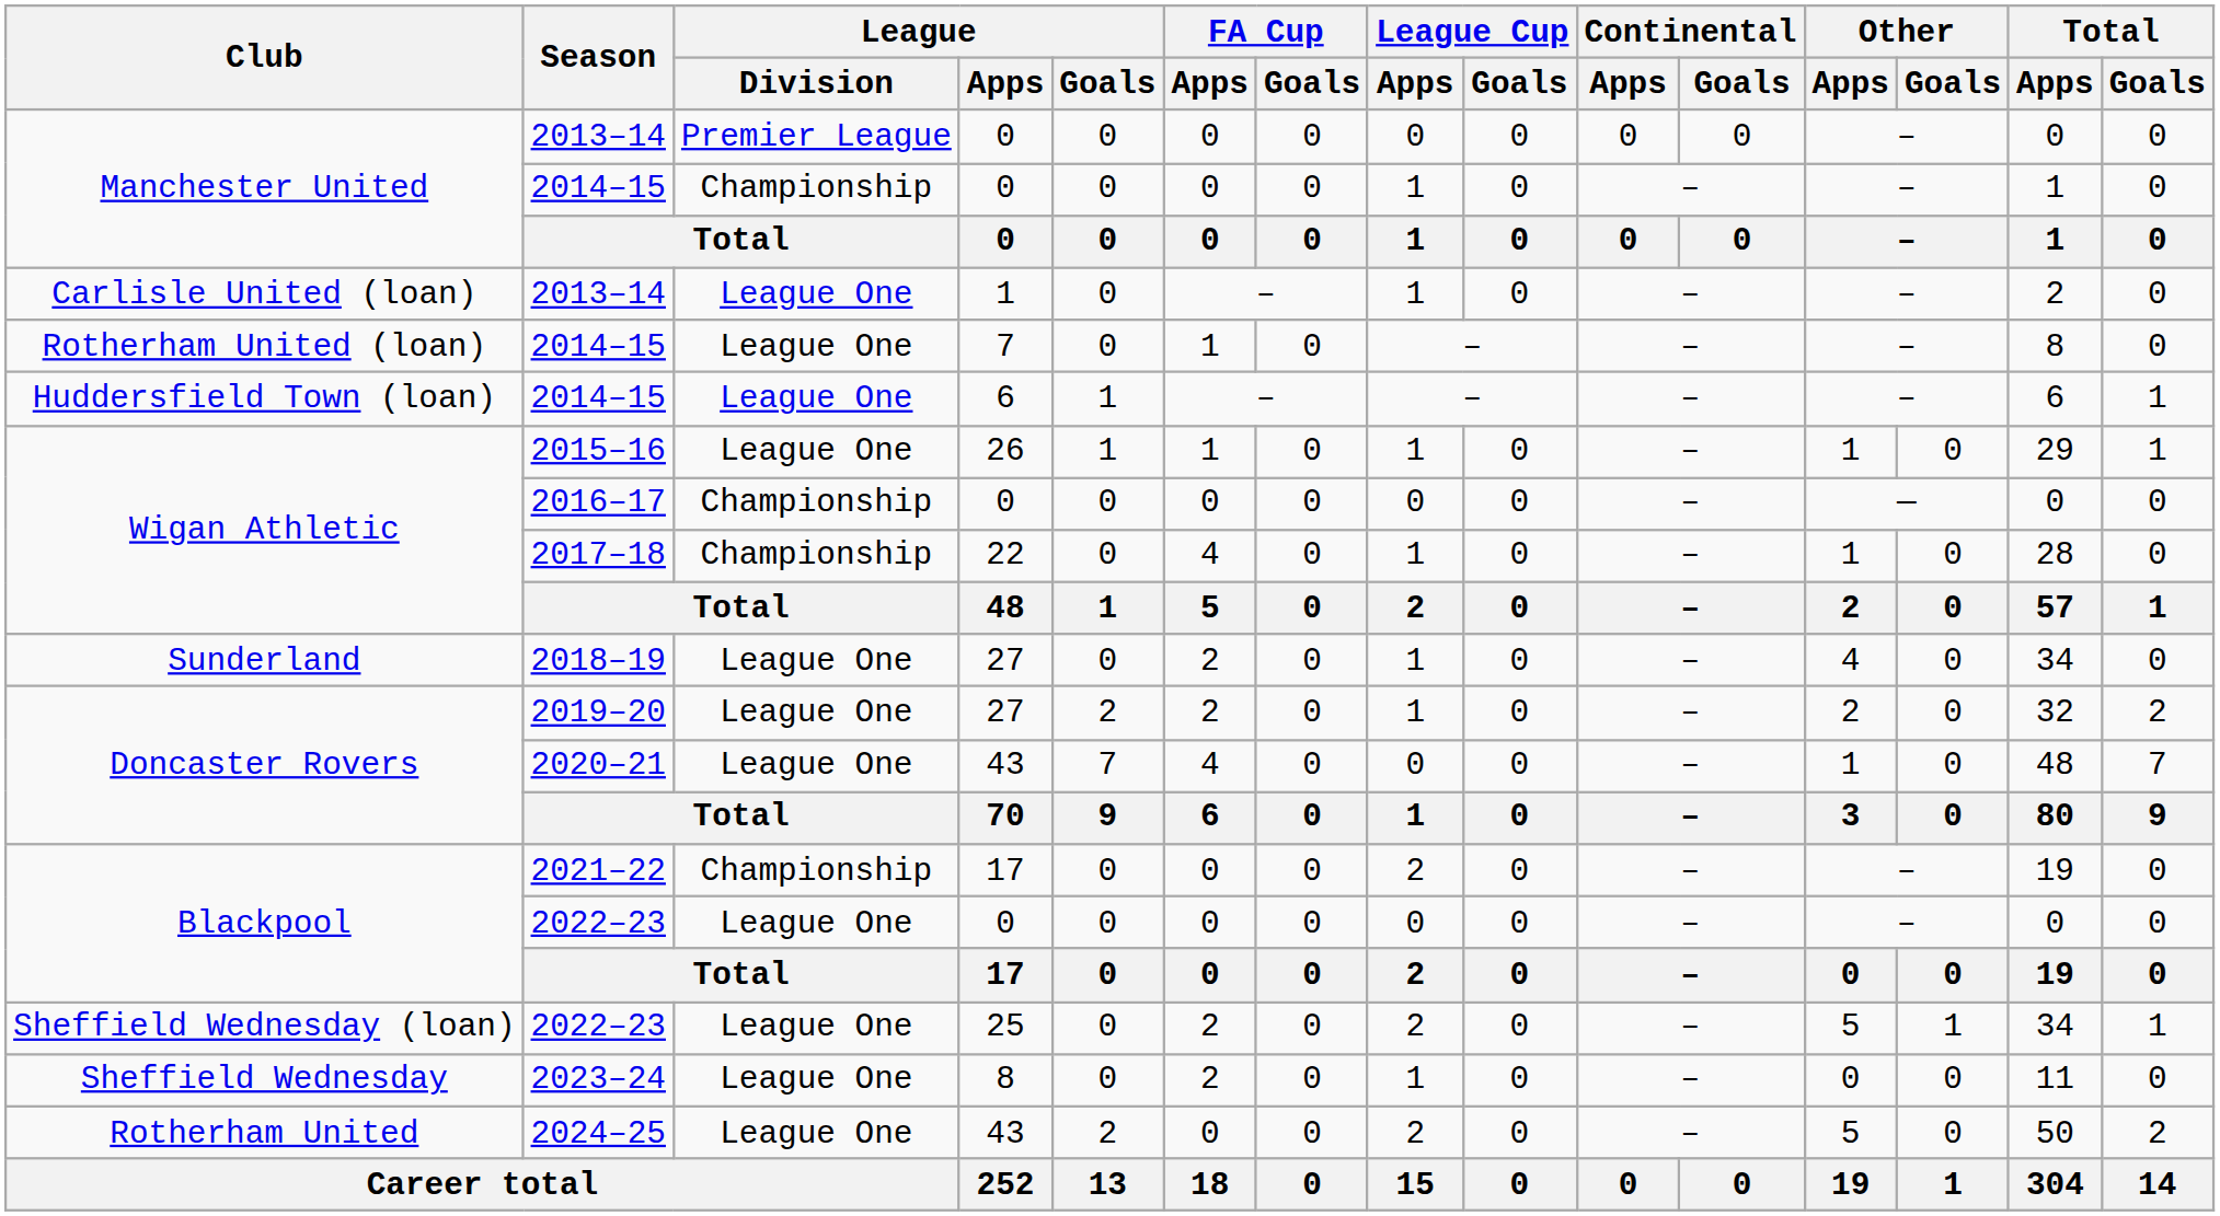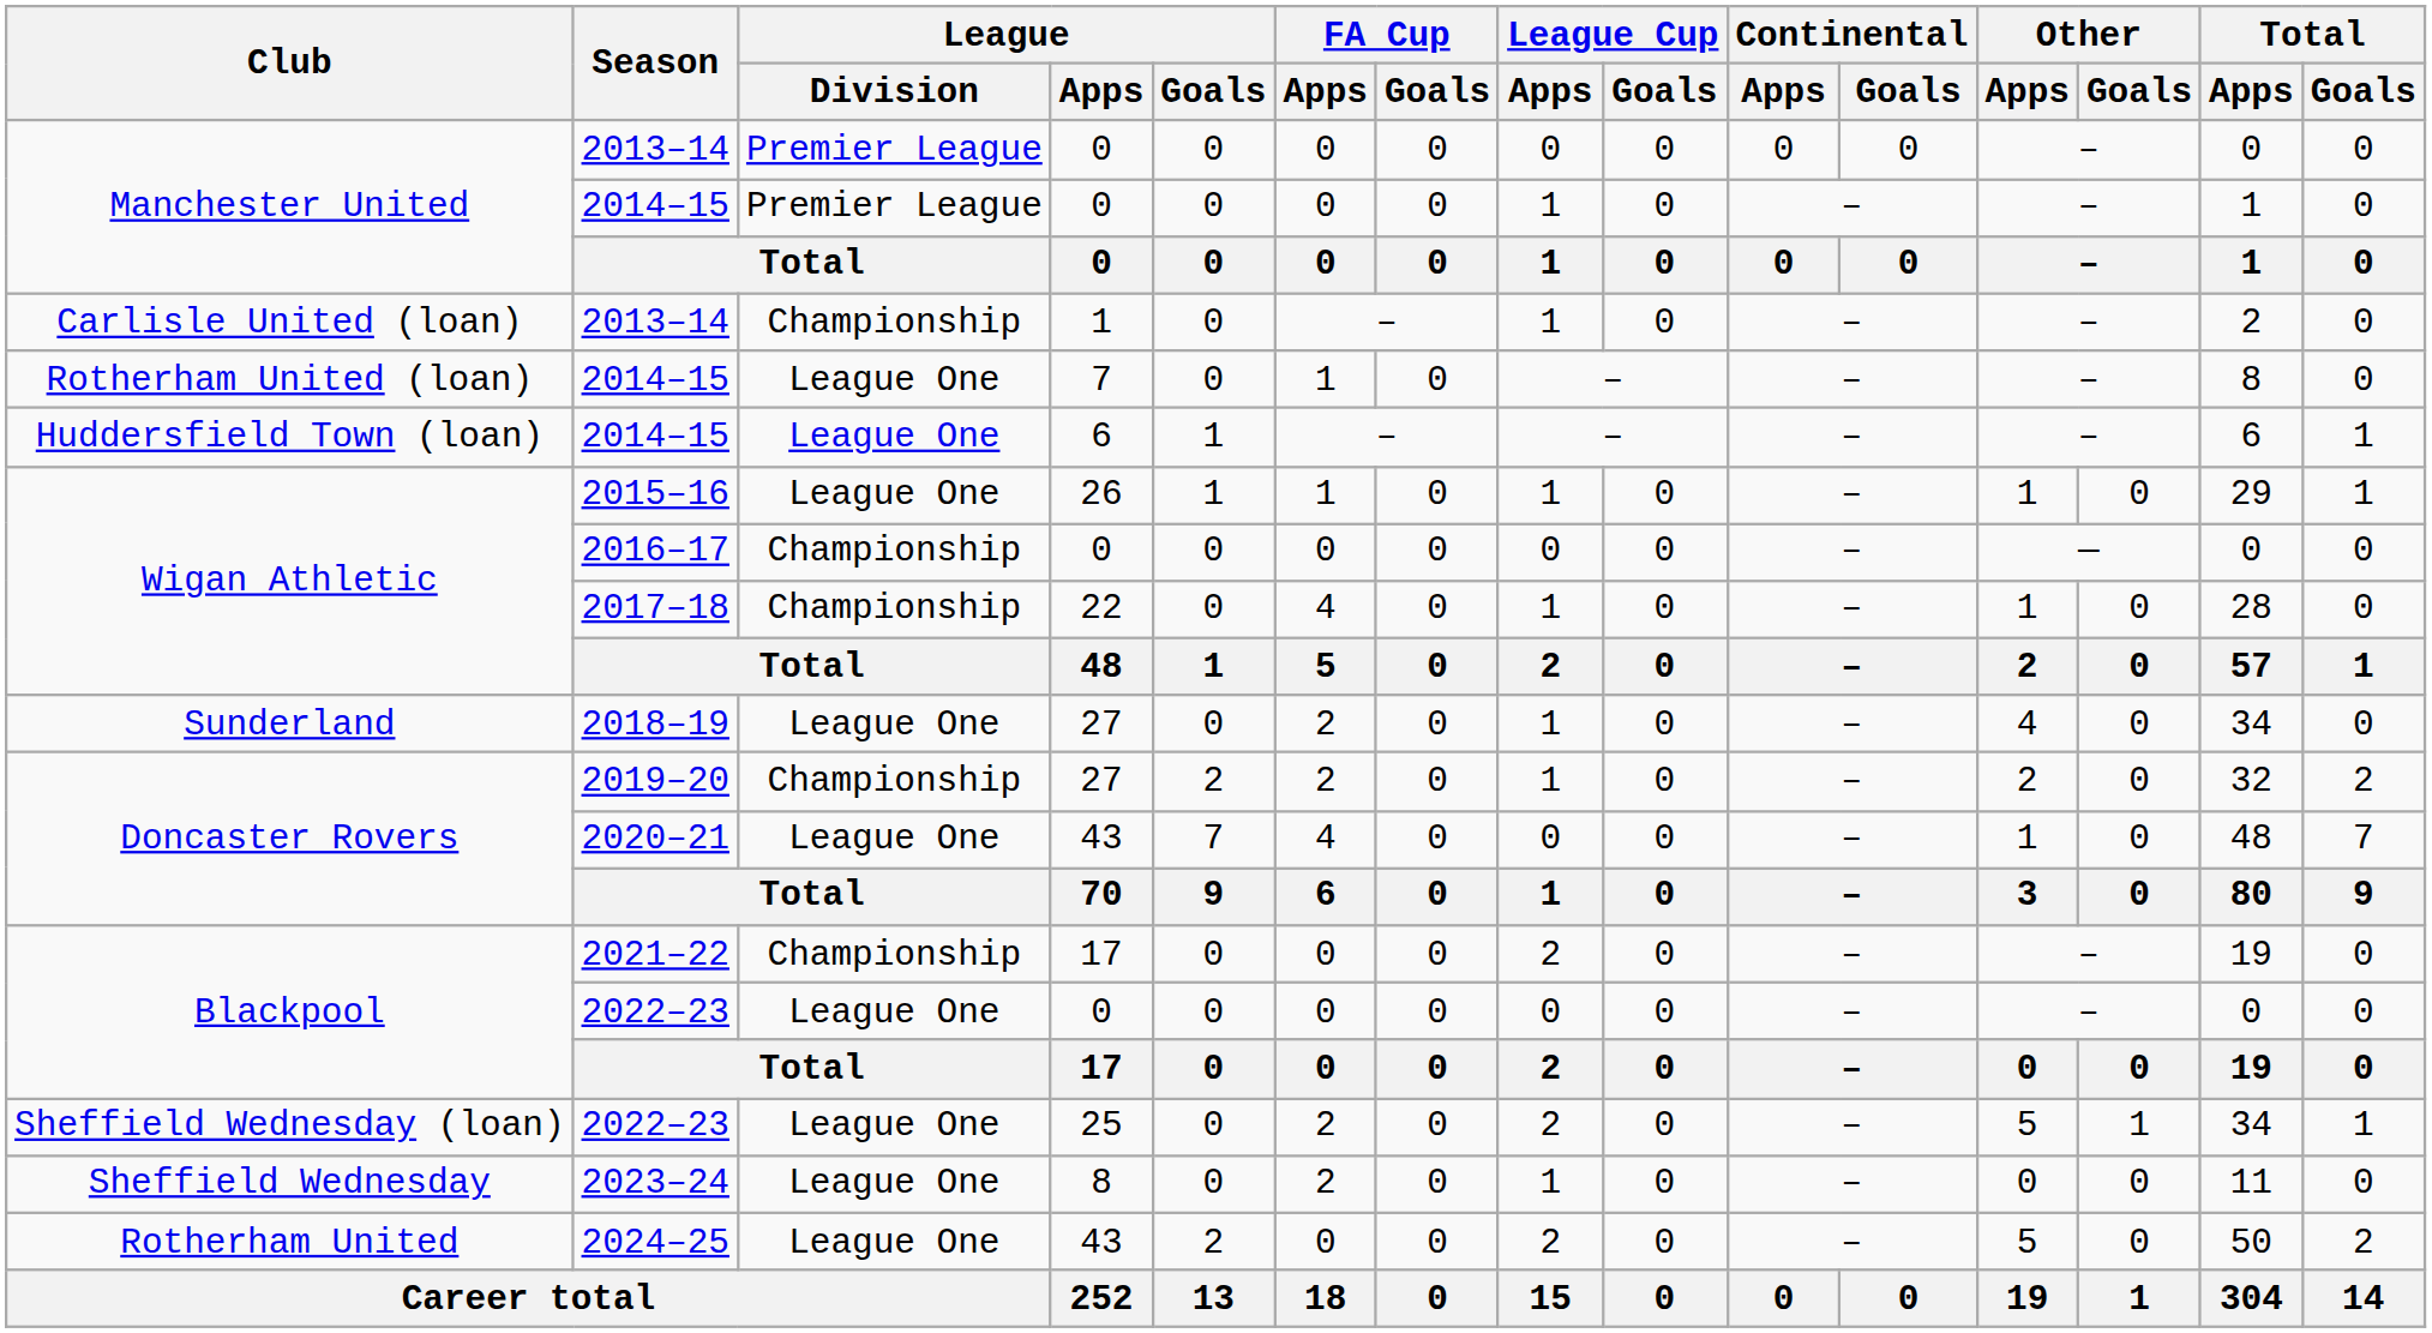 <table class="wikitable" style="text-align:center">
 <tr>
 <th rowspan="2">Club</th>
 <th rowspan="2">Season</th>
 <th colspan="3">League</th>
 <th colspan="2"><a href='#'>FA Cup</a></th>
 <th colspan="2"><a href='#'>League Cup</a></th>
 <th colspan="2">Continental</th>
 <th colspan="2">Other</th>
 <th colspan="2">Total</th>
 </tr>
 <tr>
 <th>Division</th>
 <th>Apps</th>
 <th>Goals</th>
 <th>Apps</th>
 <th>Goals</th>
 <th>Apps</th>
 <th>Goals</th>
 <th>Apps</th>
 <th>Goals</th>
 <th>Apps</th>
 <th>Goals</th>
 <th>Apps</th>
 <th>Goals</th>
 </tr>
 <tr>
 <td rowspan="3"><a href='#'>Manchester United</a></td>
 <td><a href='#'>2013–14</a></td>
 <td><a href='#'>Premier League</a></td>
 <td>0</td>
 <td>0</td>
 <td>0</td>
 <td>0</td>
 <td>0</td>
 <td>0</td>
 <td>0</td>
 <td>0</td>
 <td colspan="2">–</td>
 <td>0</td>
 <td>0</td>
 </tr>
 <tr>
 <td><a href='#'>2014–15</a></td>
-<td>Championship</td>
+<td>Premier League</td>
 <td>0</td>
 <td>0</td>
 <td>0</td>
 <td>0</td>
 <td>1</td>
 <td>0</td>
 <td colspan="2">–</td>
 <td colspan="2">–</td>
 <td>1</td>
 <td>0</td>
 </tr>
 <tr>
 <th colspan="2">Total</th>
 <th>0</th>
 <th>0</th>
 <th>0</th>
 <th>0</th>
 <th>1</th>
 <th>0</th>
 <th>0</th>
 <th>0</th>
 <th colspan="2">–</th>
 <th>1</th>
 <th>0</th>
 </tr>
 <tr>
 <td><a href='#'>Carlisle United</a> (loan)</td>
 <td><a href='#'>2013–14</a></td>
-<td><a href='#'>League One</a></td>
+<td>Championship</td>
 <td>1</td>
 <td>0</td>
 <td colspan="2">–</td>
 <td>1</td>
 <td>0</td>
 <td colspan="2">–</td>
 <td colspan="2">–</td>
 <td>2</td>
 <td>0</td>
 </tr>
 <tr>
 <td><a href='#'>Rotherham United</a> (loan)</td>
 <td><a href='#'>2014–15</a></td>
 <td>League One</td>
 <td>7</td>
 <td>0</td>
 <td>1</td>
 <td>0</td>
 <td colspan="2">–</td>
 <td colspan="2">–</td>
 <td colspan="2">–</td>
 <td>8</td>
 <td>0</td>
 </tr>
 <tr>
 <td><a href='#'>Huddersfield Town</a> (loan)</td>
 <td><a href='#'>2014–15</a></td>
 <td><a href='#'>League One</a></td>
 <td>6</td>
 <td>1</td>
 <td colspan="2">–</td>
 <td colspan="2">–</td>
 <td colspan="2">–</td>
 <td colspan="2">–</td>
 <td>6</td>
 <td>1</td>
 </tr>
 <tr>
 <td rowspan="4"><a href='#'>Wigan Athletic</a></td>
 <td><a href='#'>2015–16</a></td>
 <td>League One</td>
 <td>26</td>
 <td>1</td>
 <td>1</td>
 <td>0</td>
 <td>1</td>
 <td>0</td>
 <td colspan="2">–</td>
 <td>1</td>
 <td>0</td>
 <td>29</td>
 <td>1</td>
 </tr>
 <tr>
 <td><a href='#'>2016–17</a></td>
 <td>Championship</td>
 <td>0</td>
 <td>0</td>
 <td>0</td>
 <td>0</td>
 <td>0</td>
 <td>0</td>
 <td colspan="2">–</td>
 <td colspan="2">—</td>
 <td>0</td>
 <td>0</td>
 </tr>
 <tr>
 <td><a href='#'>2017–18</a></td>
 <td>Championship</td>
 <td>22</td>
 <td>0</td>
 <td>4</td>
 <td>0</td>
 <td>1</td>
 <td>0</td>
 <td colspan="2">–</td>
 <td>1</td>
 <td>0</td>
 <td>28</td>
 <td>0</td>
 </tr>
 <tr>
 <th colspan="2">Total</th>
 <th>48</th>
 <th>1</th>
 <th>5</th>
 <th>0</th>
 <th>2</th>
 <th>0</th>
 <th colspan="2">–</th>
 <th>2</th>
 <th>0</th>
 <th>57</th>
 <th>1</th>
 </tr>
 <tr>
 <td><a href='#'>Sunderland</a></td>
 <td><a href='#'>2018–19</a></td>
 <td>League One</td>
 <td>27</td>
 <td>0</td>
 <td>2</td>
 <td>0</td>
 <td>1</td>
 <td>0</td>
 <td colspan="2">–</td>
 <td>4</td>
 <td>0</td>
 <td>34</td>
 <td>0</td>
 </tr>
 <tr>
 <td rowspan="3"><a href='#'>Doncaster Rovers</a></td>
 <td><a href='#'>2019–20</a></td>
-<td>League One</td>
+<td>Championship</td>
 <td>27</td>
 <td>2</td>
 <td>2</td>
 <td>0</td>
 <td>1</td>
 <td>0</td>
 <td colspan="2">–</td>
 <td>2</td>
 <td>0</td>
 <td>32</td>
 <td>2</td>
 </tr>
 <tr>
 <td><a href='#'>2020–21</a></td>
 <td>League One</td>
 <td>43</td>
 <td>7</td>
 <td>4</td>
 <td>0</td>
 <td>0</td>
 <td>0</td>
 <td colspan="2">–</td>
 <td>1</td>
 <td>0</td>
 <td>48</td>
 <td>7</td>
 </tr>
 <tr>
 <th colspan="2">Total</th>
 <th>70</th>
 <th>9</th>
 <th>6</th>
 <th>0</th>
 <th>1</th>
 <th>0</th>
 <th colspan="2">–</th>
 <th>3</th>
 <th>0</th>
 <th>80</th>
 <th>9</th>
 </tr>
 <tr>
 <td rowspan="3"><a href='#'>Blackpool</a></td>
 <td><a href='#'>2021–22</a></td>
 <td>Championship</td>
 <td>17</td>
 <td>0</td>
 <td>0</td>
 <td>0</td>
 <td>2</td>
 <td>0</td>
 <td colspan="2">–</td>
 <td colspan="2">–</td>
 <td>19</td>
 <td>0</td>
 </tr>
 <tr>
 <td><a href='#'>2022–23</a></td>
 <td>League One</td>
 <td>0</td>
 <td>0</td>
 <td>0</td>
 <td>0</td>
 <td>0</td>
 <td>0</td>
 <td colspan="2">–</td>
 <td colspan="2">–</td>
 <td>0</td>
 <td>0</td>
 </tr>
 <tr>
 <th colspan="2">Total</th>
 <th>17</th>
 <th>0</th>
 <th>0</th>
 <th>0</th>
 <th>2</th>
 <th>0</th>
 <th colspan="2">–</th>
 <th>0</th>
 <th>0</th>
 <th>19</th>
 <th>0</th>
 </tr>
 <tr>
 <td><a href='#'>Sheffield Wednesday</a> (loan)</td>
 <td><a href='#'>2022–23</a></td>
 <td>League One</td>
 <td>25</td>
 <td>0</td>
 <td>2</td>
 <td>0</td>
 <td>2</td>
 <td>0</td>
 <td colspan="2">–</td>
 <td>5</td>
 <td>1</td>
 <td>34</td>
 <td>1</td>
 </tr>
 <tr>
 <td><a href='#'>Sheffield Wednesday</a></td>
 <td><a href='#'>2023–24</a></td>
 <td>League One</td>
 <td>8</td>
 <td>0</td>
 <td>2</td>
 <td>0</td>
 <td>1</td>
 <td>0</td>
 <td colspan="2">–</td>
 <td>0</td>
 <td>0</td>
 <td>11</td>
 <td>0</td>
 </tr>
 <tr>
 <td><a href='#'>Rotherham United</a></td>
 <td><a href='#'>2024–25</a></td>
 <td>League One</td>
 <td>43</td>
 <td>2</td>
 <td>0</td>
 <td>0</td>
 <td>2</td>
 <td>0</td>
 <td colspan="2">–</td>
 <td>5</td>
 <td>0</td>
 <td>50</td>
 <td>2</td>
 </tr>
 <tr>
 <th colspan="3">Career total</th>
 <th>252</th>
 <th>13</th>
 <th>18</th>
 <th>0</th>
 <th>15</th>
 <th>0</th>
 <th>0</th>
 <th>0</th>
 <th>19</th>
 <th>1</th>
 <th>304</th>
 <th>14</th>
 </tr>
 </table>
